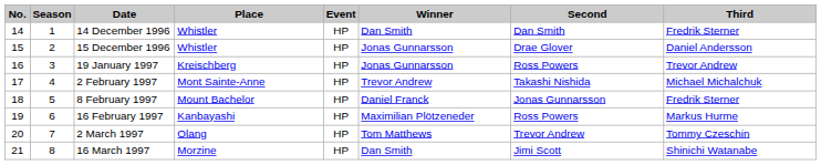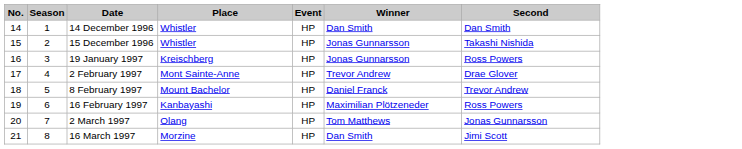 <table class="wikitable plainrowheaders" style="background:#fff; font-size:86%; border:grey solid 1px; border-collapse:collapse;">
 <tr style="background:#ccc; text-align:center;">
 <th scope="col" style="background:#ccc; width:25px;">No.</th>
 <th scope="col" style="background:#ccc; width:30px;">Season</th>
 <th scope="col" style="background:#ccc; width:120px;">Date</th>
 <th scope="col" style="background:#ccc; width:180px;">Place</th>
 <th scope="col" style="background:#ccc; width:15px;">Event</th>
 <th scope="col" style="background:#ccc; width:185px;">Winner</th>
 <th scope="col" style="background:#ccc; width:185px;">Second</th>
-<th scope="col" style="background:#ccc; width:185px;">Third</th>
 </tr>
 <tr>
 <td align=center>14</td>
 <td align=center>1</td>
 <td>14 December 1996</td>
 <td> <a href='#'>Whistler</a></td>
 <td align=center>HP</td>
 <td> <a href='#'>Dan Smith</a></td>
 <td> <a href='#'>Dan Smith</a></td>
-<td> <a href='#'>Fredrik Sterner</a></td>
 </tr>
 <tr>
 <td align=center>15</td>
 <td align=center>2</td>
 <td>15 December 1996</td>
 <td> <a href='#'>Whistler</a></td>
 <td align=center>HP</td>
 <td> <a href='#'>Jonas Gunnarsson</a></td>
-<td> <a href='#'>Drae Glover</a></td>
-<td> <a href='#'>Daniel Andersson</a></td>
+<td> <a href='#'>Takashi Nishida</a></td>
 </tr>
 <tr>
 <td align=center>16</td>
 <td align=center>3</td>
 <td>19 January 1997</td>
 <td> <a href='#'>Kreischberg</a></td>
 <td align=center>HP</td>
 <td> <a href='#'>Jonas Gunnarsson</a></td>
 <td> <a href='#'>Ross Powers</a></td>
-<td> <a href='#'>Trevor Andrew</a></td>
 </tr>
 <tr>
 <td align=center>17</td>
 <td align=center>4</td>
 <td>2 February 1997</td>
 <td> <a href='#'>Mont Sainte-Anne</a></td>
 <td align=center>HP</td>
 <td> <a href='#'>Trevor Andrew</a></td>
-<td> <a href='#'>Takashi Nishida</a></td>
-<td> <a href='#'>Michael Michalchuk</a></td>
+<td> <a href='#'>Drae Glover</a></td>
 </tr>
 <tr>
 <td align=center>18</td>
 <td align=center>5</td>
 <td>8 February 1997</td>
 <td> <a href='#'>Mount Bachelor</a></td>
 <td align=center>HP</td>
 <td> <a href='#'>Daniel Franck</a></td>
-<td> <a href='#'>Jonas Gunnarsson</a></td>
-<td> <a href='#'>Fredrik Sterner</a></td>
+<td> <a href='#'>Trevor Andrew</a></td>
 </tr>
 <tr>
 <td align=center>19</td>
 <td align=center>6</td>
 <td>16 February 1997</td>
 <td> <a href='#'>Kanbayashi</a></td>
 <td align=center>HP</td>
 <td> <a href='#'>Maximilian Plötzeneder</a></td>
 <td> <a href='#'>Ross Powers</a></td>
-<td> <a href='#'>Markus Hurme</a></td>
 </tr>
 <tr>
 <td align=center>20</td>
 <td align=center>7</td>
 <td>2 March 1997</td>
 <td> <a href='#'>Olang</a></td>
 <td align=center>HP</td>
 <td> <a href='#'>Tom Matthews</a></td>
-<td> <a href='#'>Trevor Andrew</a></td>
-<td> <a href='#'>Tommy Czeschin</a></td>
+<td> <a href='#'>Jonas Gunnarsson</a></td>
 </tr>
 <tr>
 <td align=center>21</td>
 <td align=center>8</td>
 <td>16 March 1997</td>
 <td> <a href='#'>Morzine</a></td>
 <td align=center>HP</td>
 <td> <a href='#'>Dan Smith</a></td>
 <td> <a href='#'>Jimi Scott</a></td>
-<td> <a href='#'>Shinichi Watanabe</a></td>
 </tr>
 </table>
